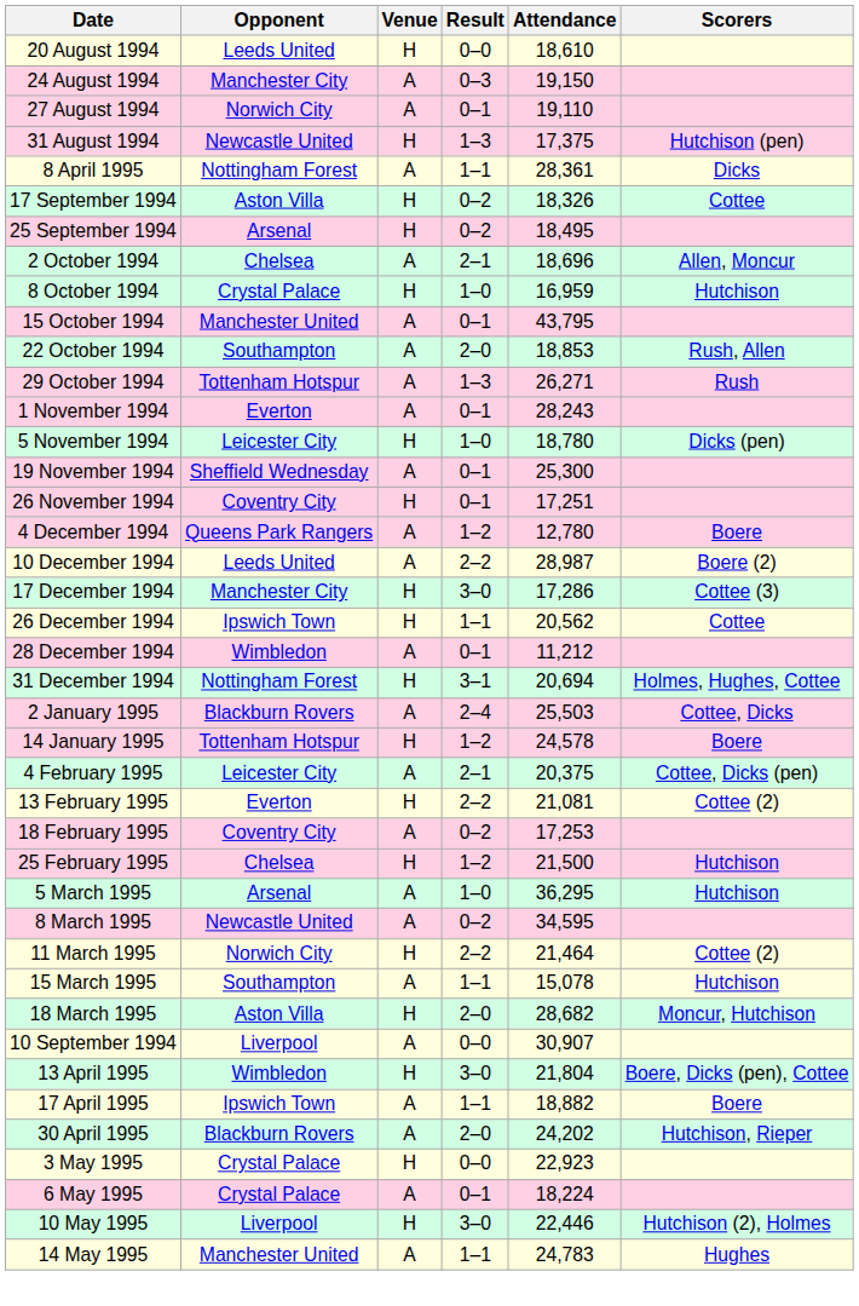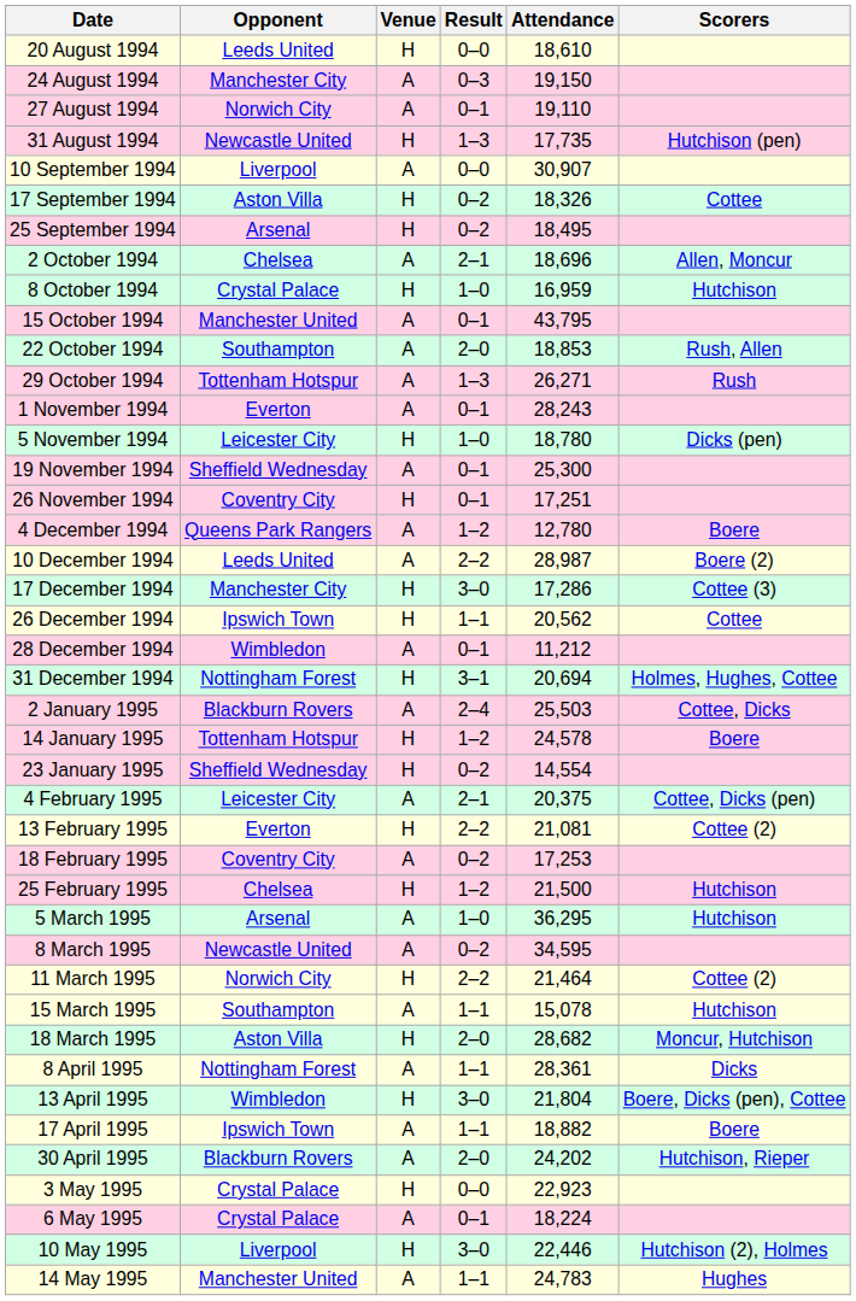 <table class="wikitable sortable" style="font-size:100%; text-align:center">
 <tr>
 <th>Date</th>
 <th>Opponent</th>
 <th>Venue</th>
 <th>Result</th>
 <th>Attendance</th>
 <th>Scorers</th>
 </tr>
 <tr style="background-color: #ffffdd;">
 <td>20 August 1994</td>
 <td><a href='#'>Leeds United</a></td>
 <td>H</td>
 <td>0–0</td>
 <td>18,610</td>
 <td></td>
 </tr>
 <tr style="background-color: #ffd0e3;">
 <td>24 August 1994</td>
 <td><a href='#'>Manchester City</a></td>
 <td>A</td>
 <td>0–3</td>
 <td>19,150</td>
 <td></td>
 </tr>
 <tr style="background-color: #ffd0e3;">
 <td>27 August 1994</td>
 <td><a href='#'>Norwich City</a></td>
 <td>A</td>
 <td>0–1</td>
 <td>19,110</td>
 <td></td>
 </tr>
 <tr style="background-color: #ffd0e3;">
 <td>31 August 1994</td>
 <td><a href='#'>Newcastle United</a></td>
 <td>H</td>
 <td>1–3</td>
-<td>17,375</td>
+<td>17,735</td>
 <td><a href='#'>Hutchison</a> (pen)</td>
 </tr>
 <tr style="background-color: #ffffdd;">
-<td>8 April 1995</td>
-<td><a href='#'>Nottingham Forest</a></td>
+<td>10 September 1994</td>
+<td><a href='#'>Liverpool</a></td>
 <td>A</td>
-<td>1–1</td>
-<td>28,361</td>
-<td><a href='#'>Dicks</a></td>
+<td>0–0</td>
+<td>30,907</td>
+<td></td>
 </tr>
 <tr style="background-color: #d0ffe3;">
 <td>17 September 1994</td>
 <td><a href='#'>Aston Villa</a></td>
 <td>H</td>
 <td>0–2</td>
 <td>18,326</td>
 <td><a href='#'>Cottee</a></td>
 </tr>
 <tr style="background-color: #ffd0e3;">
 <td>25 September 1994</td>
 <td><a href='#'>Arsenal</a></td>
 <td>H</td>
 <td>0–2</td>
 <td>18,495</td>
 <td></td>
 </tr>
 <tr style="background-color: #d0ffe3;">
 <td>2 October 1994</td>
 <td><a href='#'>Chelsea</a></td>
 <td>A</td>
 <td>2–1</td>
 <td>18,696</td>
 <td><a href='#'>Allen</a>, <a href='#'>Moncur</a></td>
 </tr>
 <tr style="background-color: #d0ffe3;">
 <td>8 October 1994</td>
 <td><a href='#'>Crystal Palace</a></td>
 <td>H</td>
 <td>1–0</td>
 <td>16,959</td>
 <td><a href='#'>Hutchison</a></td>
 </tr>
 <tr style="background-color: #ffd0e3;">
 <td>15 October 1994</td>
 <td><a href='#'>Manchester United</a></td>
 <td>A</td>
 <td>0–1</td>
 <td>43,795</td>
 <td></td>
 </tr>
 <tr style="background-color: #d0ffe3;">
 <td>22 October 1994</td>
 <td><a href='#'>Southampton</a></td>
 <td>A</td>
 <td>2–0</td>
 <td>18,853</td>
 <td><a href='#'>Rush</a>, <a href='#'>Allen</a></td>
 </tr>
 <tr style="background-color: #ffd0e3;">
 <td>29 October 1994</td>
 <td><a href='#'>Tottenham Hotspur</a></td>
 <td>A</td>
 <td>1–3</td>
 <td>26,271</td>
 <td><a href='#'>Rush</a></td>
 </tr>
 <tr style="background-color: #ffd0e3;">
 <td>1 November 1994</td>
 <td><a href='#'>Everton</a></td>
 <td>A</td>
 <td>0–1</td>
 <td>28,243</td>
 <td></td>
 </tr>
 <tr style="background-color: #d0ffe3;">
 <td>5 November 1994</td>
 <td><a href='#'>Leicester City</a></td>
 <td>H</td>
 <td>1–0</td>
 <td>18,780</td>
 <td><a href='#'>Dicks</a> (pen)</td>
 </tr>
 <tr style="background-color: #ffd0e3;">
 <td>19 November 1994</td>
 <td><a href='#'>Sheffield Wednesday</a></td>
 <td>A</td>
 <td>0–1</td>
 <td>25,300</td>
 <td></td>
 </tr>
 <tr style="background-color: #ffd0e3;">
 <td>26 November 1994</td>
 <td><a href='#'>Coventry City</a></td>
 <td>H</td>
 <td>0–1</td>
 <td>17,251</td>
 <td></td>
 </tr>
 <tr style="background-color: #ffd0e3;">
 <td>4 December 1994</td>
 <td><a href='#'>Queens Park Rangers</a></td>
 <td>A</td>
 <td>1–2</td>
 <td>12,780</td>
 <td><a href='#'>Boere</a></td>
 </tr>
 <tr style="background-color: #ffffdd;">
 <td>10 December 1994</td>
 <td><a href='#'>Leeds United</a></td>
 <td>A</td>
 <td>2–2</td>
 <td>28,987</td>
 <td><a href='#'>Boere</a> (2)</td>
 </tr>
 <tr style="background-color: #d0ffe3;">
 <td>17 December 1994</td>
 <td><a href='#'>Manchester City</a></td>
 <td>H</td>
 <td>3–0</td>
 <td>17,286</td>
 <td><a href='#'>Cottee</a> (3)</td>
 </tr>
 <tr style="background-color: #ffffdd;">
 <td>26 December 1994</td>
 <td><a href='#'>Ipswich Town</a></td>
 <td>H</td>
 <td>1–1</td>
 <td>20,562</td>
 <td><a href='#'>Cottee</a></td>
 </tr>
 <tr style="background-color: #ffd0e3;">
 <td>28 December 1994</td>
 <td><a href='#'>Wimbledon</a></td>
 <td>A</td>
 <td>0–1</td>
 <td>11,212</td>
 <td></td>
 </tr>
 <tr style="background-color: #d0ffe3;">
 <td>31 December 1994</td>
 <td><a href='#'>Nottingham Forest</a></td>
 <td>H</td>
 <td>3–1</td>
 <td>20,694</td>
 <td><a href='#'>Holmes</a>, <a href='#'>Hughes</a>, <a href='#'>Cottee</a></td>
 </tr>
 <tr style="background-color: #ffd0e3;">
 <td>2 January 1995</td>
 <td><a href='#'>Blackburn Rovers</a></td>
 <td>A</td>
 <td>2–4</td>
 <td>25,503</td>
 <td><a href='#'>Cottee</a>, <a href='#'>Dicks</a></td>
 </tr>
 <tr style="background-color: #ffd0e3;">
 <td>14 January 1995</td>
 <td><a href='#'>Tottenham Hotspur</a></td>
 <td>H</td>
 <td>1–2</td>
 <td>24,578</td>
 <td><a href='#'>Boere</a></td>
 </tr>
+<tr style="background-color: #ffd0e3;">
+<td>23 January 1995</td>
+<td><a href='#'>Sheffield Wednesday</a></td>
+<td>H</td>
+<td>0–2</td>
+<td>14,554</td>
+<td></td>
+</tr>
 <tr style="background-color: #d0ffe3;">
 <td>4 February 1995</td>
 <td><a href='#'>Leicester City</a></td>
 <td>A</td>
 <td>2–1</td>
 <td>20,375</td>
 <td><a href='#'>Cottee</a>, <a href='#'>Dicks</a> (pen)</td>
 </tr>
 <tr style="background-color: #ffffdd;">
 <td>13 February 1995</td>
 <td><a href='#'>Everton</a></td>
 <td>H</td>
 <td>2–2</td>
 <td>21,081</td>
 <td><a href='#'>Cottee</a> (2)</td>
 </tr>
 <tr style="background-color: #ffd0e3;">
 <td>18 February 1995</td>
 <td><a href='#'>Coventry City</a></td>
 <td>A</td>
 <td>0–2</td>
 <td>17,253</td>
 <td></td>
 </tr>
 <tr style="background-color: #ffd0e3;">
 <td>25 February 1995</td>
 <td><a href='#'>Chelsea</a></td>
 <td>H</td>
 <td>1–2</td>
 <td>21,500</td>
 <td><a href='#'>Hutchison</a></td>
 </tr>
 <tr style="background-color: #d0ffe3;">
 <td>5 March 1995</td>
 <td><a href='#'>Arsenal</a></td>
 <td>A</td>
 <td>1–0</td>
 <td>36,295</td>
 <td><a href='#'>Hutchison</a></td>
 </tr>
 <tr style="background-color: #ffd0e3;">
 <td>8 March 1995</td>
 <td><a href='#'>Newcastle United</a></td>
 <td>A</td>
 <td>0–2</td>
 <td>34,595</td>
 <td></td>
 </tr>
 <tr style="background-color: #ffffdd;">
 <td>11 March 1995</td>
 <td><a href='#'>Norwich City</a></td>
 <td>H</td>
 <td>2–2</td>
 <td>21,464</td>
 <td><a href='#'>Cottee</a> (2)</td>
 </tr>
 <tr style="background-color: #ffffdd;">
 <td>15 March 1995</td>
 <td><a href='#'>Southampton</a></td>
 <td>A</td>
 <td>1–1</td>
 <td>15,078</td>
 <td><a href='#'>Hutchison</a></td>
 </tr>
 <tr style="background-color: #d0ffe3;">
 <td>18 March 1995</td>
 <td><a href='#'>Aston Villa</a></td>
 <td>H</td>
 <td>2–0</td>
 <td>28,682</td>
 <td><a href='#'>Moncur</a>, <a href='#'>Hutchison</a></td>
 </tr>
 <tr style="background-color: #ffffdd;">
-<td>10 September 1994</td>
-<td><a href='#'>Liverpool</a></td>
+<td>8 April 1995</td>
+<td><a href='#'>Nottingham Forest</a></td>
 <td>A</td>
-<td>0–0</td>
-<td>30,907</td>
-<td></td>
+<td>1–1</td>
+<td>28,361</td>
+<td><a href='#'>Dicks</a></td>
 </tr>
 <tr style="background-color: #d0ffe3;">
 <td>13 April 1995</td>
 <td><a href='#'>Wimbledon</a></td>
 <td>H</td>
 <td>3–0</td>
 <td>21,804</td>
 <td><a href='#'>Boere</a>, <a href='#'>Dicks</a> (pen), <a href='#'>Cottee</a></td>
 </tr>
 <tr style="background-color: #ffffdd;">
 <td>17 April 1995</td>
 <td><a href='#'>Ipswich Town</a></td>
 <td>A</td>
 <td>1–1</td>
 <td>18,882</td>
 <td><a href='#'>Boere</a></td>
 </tr>
 <tr style="background-color: #d0ffe3;">
 <td>30 April 1995</td>
 <td><a href='#'>Blackburn Rovers</a></td>
 <td>A</td>
 <td>2–0</td>
 <td>24,202</td>
 <td><a href='#'>Hutchison</a>, <a href='#'>Rieper</a></td>
 </tr>
 <tr style="background-color: #ffffdd;">
 <td>3 May 1995</td>
 <td><a href='#'>Crystal Palace</a></td>
 <td>H</td>
 <td>0–0</td>
 <td>22,923</td>
 <td></td>
 </tr>
 <tr style="background-color: #ffd0e3;">
 <td>6 May 1995</td>
 <td><a href='#'>Crystal Palace</a></td>
 <td>A</td>
 <td>0–1</td>
 <td>18,224</td>
 <td></td>
 </tr>
 <tr style="background-color: #d0ffe3;">
 <td>10 May 1995</td>
 <td><a href='#'>Liverpool</a></td>
 <td>H</td>
 <td>3–0</td>
 <td>22,446</td>
 <td><a href='#'>Hutchison</a> (2), <a href='#'>Holmes</a></td>
 </tr>
 <tr style="background-color: #ffffdd;">
 <td>14 May 1995</td>
 <td><a href='#'>Manchester United</a></td>
 <td>A</td>
 <td>1–1</td>
 <td>24,783</td>
 <td><a href='#'>Hughes</a></td>
 </tr>
 </table>
